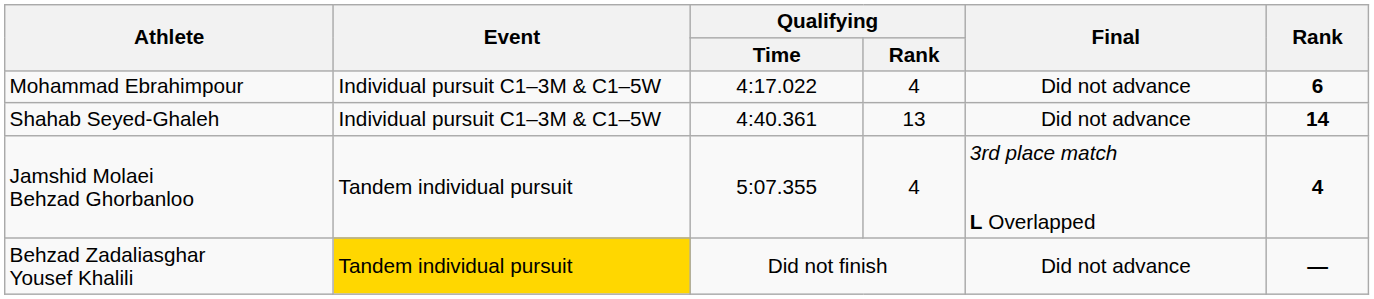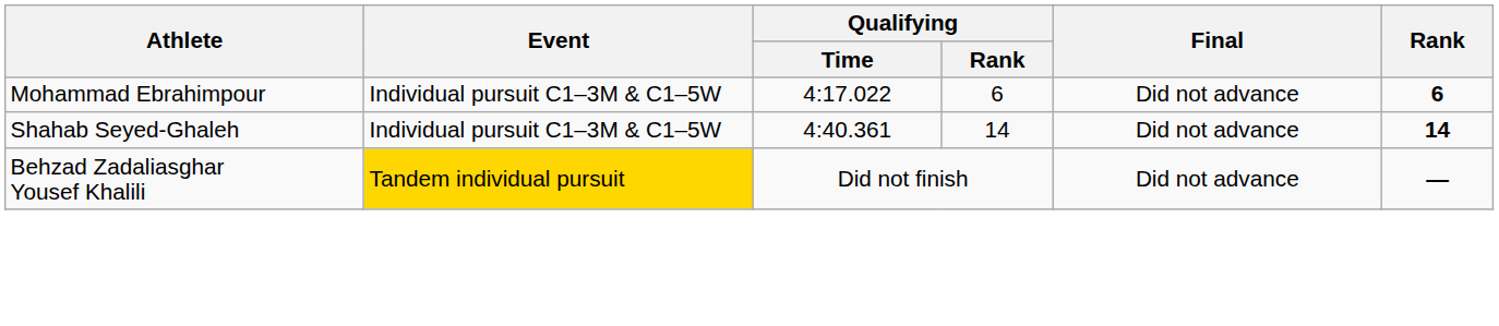 <table class="wikitable" width="75%" style="text-align:center; font-size:90%">
 <tr>
 <th rowspan="2" width="12%">Athlete</th>
 <th rowspan="2" width="13%">Event</th>
 <th colspan="2">Qualifying</th>
 <th rowspan="2" width="11%">Final</th>
 <th rowspan="2" width="3%">Rank</th>
 </tr>
 <tr>
 <th width="6%">Time</th>
 <th width="3%">Rank</th>
 </tr>
 <tr>
 <td align="left">Mohammad Ebrahimpour</td>
 <td align="left">Individual pursuit C1–3M & C1–5W</td>
 <td>4:17.022</td>
-<td>4</td>
+<td>6</td>
 <td>Did not advance</td>
 <td><strong>6</strong></td>
 </tr>
 <tr>
 <td align="left">Shahab Seyed-Ghaleh</td>
 <td align="left">Individual pursuit C1–3M & C1–5W</td>
 <td>4:40.361</td>
-<td>13</td>
+<td>14</td>
 <td>Did not advance</td>
 <td><strong>14</strong></td>
-</tr>
-<tr>
-<td align="left">Jamshid Molaei<br>Behzad Ghorbanloo</td>
-<td align="left">Tandem individual pursuit</td>
-<td>5:07.355</td>
-<td>4 <strong></strong></td>
-<td align="left"><em>3rd place match</em><br><br><br><strong>L</strong> Overlapped</td>
-<td><strong>4</strong></td>
 </tr>
 <tr>
 <td align="left">Behzad Zadaliasghar<br>Yousef Khalili</td>
 <td align="left" style="background: gold;">Tandem individual pursuit</td>
 <td colspan=2>Did not finish</td>
 <td>Did not advance</td>
 <td><strong>—</strong></td>
 </tr>
 </table>
